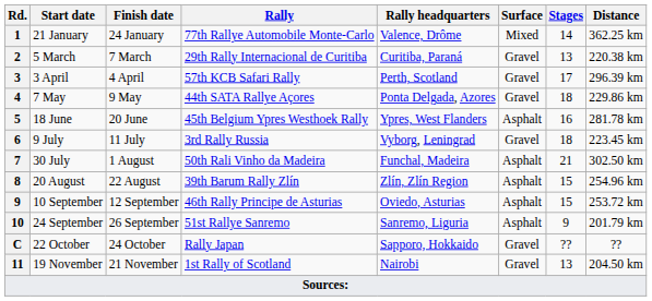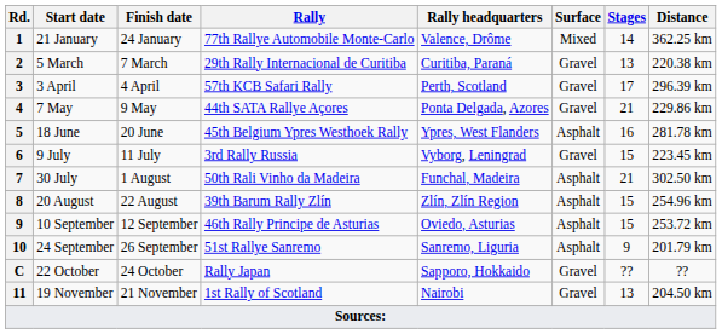 <table class="wikitable" style="font-size: 85%;">
 <tr>
 <th>Rd.</th>
 <th>Start date</th>
 <th>Finish date</th>
 <th><a href='#'>Rally</a></th>
 <th>Rally headquarters</th>
 <th>Surface</th>
 <th><a href='#'>Stages</a></th>
 <th>Distance</th>
 </tr>
 <tr>
 <th>1</th>
 <td>21 January</td>
 <td>24 January</td>
 <td> <a href='#'>77th Rallye Automobile Monte-Carlo</a></td>
 <td><a href='#'>Valence, Drôme</a></td>
 <td align=center>Mixed</td>
 <td align=center>14</td>
 <td align=center>362.25 km</td>
 </tr>
 <tr>
 <th>2</th>
 <td>5 March</td>
 <td>7 March</td>
 <td> <a href='#'>29th Rally Internacional de Curitiba</a></td>
 <td><a href='#'>Curitiba, Paraná</a></td>
 <td align=center>Gravel</td>
 <td align=center>13</td>
 <td align=center>220.38 km</td>
 </tr>
 <tr>
 <th>3</th>
 <td>3 April</td>
 <td>4 April</td>
 <td> <a href='#'>57th KCB Safari Rally</a></td>
 <td><a href='#'>Perth, Scotland</a></td>
 <td align=center>Gravel</td>
 <td align=center>17</td>
 <td align=center>296.39 km</td>
 </tr>
 <tr>
 <th>4</th>
 <td>7 May</td>
 <td>9 May</td>
 <td> <a href='#'>44th SATA Rallye Açores</a></td>
 <td><a href='#'>Ponta Delgada</a>, <a href='#'>Azores</a></td>
 <td align="center">Gravel</td>
-<td align="center">18</td>
+<td align="center">21</td>
 <td align="center">229.86 km</td>
 </tr>
 <tr>
 <th>5</th>
 <td>18 June</td>
 <td>20 June</td>
 <td> <a href='#'>45th Belgium Ypres Westhoek Rally</a></td>
 <td><a href='#'>Ypres, West Flanders</a></td>
 <td align="center">Asphalt</td>
 <td align="center">16</td>
 <td align="center">281.78 km</td>
 </tr>
 <tr>
 <th>6</th>
 <td>9 July</td>
 <td>11 July</td>
 <td> <a href='#'>3rd Rally Russia</a></td>
 <td><a href='#'>Vyborg</a>, <a href='#'>Leningrad</a></td>
 <td align="center">Gravel</td>
-<td align="center">18</td>
+<td align="center">15</td>
 <td align="center">223.45 km</td>
 </tr>
 <tr>
 <th>7</th>
 <td>30 July</td>
 <td>1 August</td>
 <td> <a href='#'>50th Rali Vinho da Madeira</a></td>
 <td><a href='#'>Funchal, Madeira</a></td>
 <td align="center">Asphalt</td>
 <td align="center">21</td>
 <td align="center">302.50 km</td>
 </tr>
 <tr>
 <th>8</th>
 <td>20 August</td>
 <td>22 August</td>
 <td> <a href='#'>39th Barum Rally Zlín</a></td>
 <td><a href='#'>Zlín, Zlín Region</a></td>
 <td align="center">Asphalt</td>
 <td align="center">15</td>
 <td align="center">254.96 km</td>
 </tr>
 <tr>
 <th>9</th>
 <td>10 September</td>
 <td>12 September</td>
 <td> <a href='#'>46th Rally Principe de Asturias</a></td>
 <td><a href='#'>Oviedo, Asturias</a></td>
 <td align="center">Asphalt</td>
 <td align="center">15</td>
 <td align="center">253.72 km</td>
 </tr>
 <tr>
 <th>10</th>
 <td>24 September</td>
 <td>26 September</td>
 <td> <a href='#'>51st Rallye Sanremo</a></td>
 <td><a href='#'>Sanremo, Liguria</a></td>
 <td align="center">Asphalt</td>
 <td align="center">9</td>
 <td align="center">201.79 km</td>
 </tr>
 <tr>
 <th>C</th>
 <td>22 October</td>
 <td>24 October</td>
 <td> <a href='#'>Rally Japan</a></td>
 <td><a href='#'>Sapporo, Hokkaido</a></td>
 <td align="center">Gravel</td>
 <td align="center">??</td>
 <td align="center">??</td>
 </tr>
 <tr>
 <th>11</th>
 <td>19 November</td>
 <td>21 November</td>
 <td> <a href='#'>1st Rally of Scotland</a></td>
 <td><a href='#'>Nairobi</a></td>
 <td align="center">Gravel</td>
 <td align="center">13</td>
 <td align="center">204.50 km</td>
 </tr>
 <tr>
 <td colspan="8" style="background-color:#EAECF0;text-align:center"><strong>Sources:</strong></td>
 </tr>
 </table>
